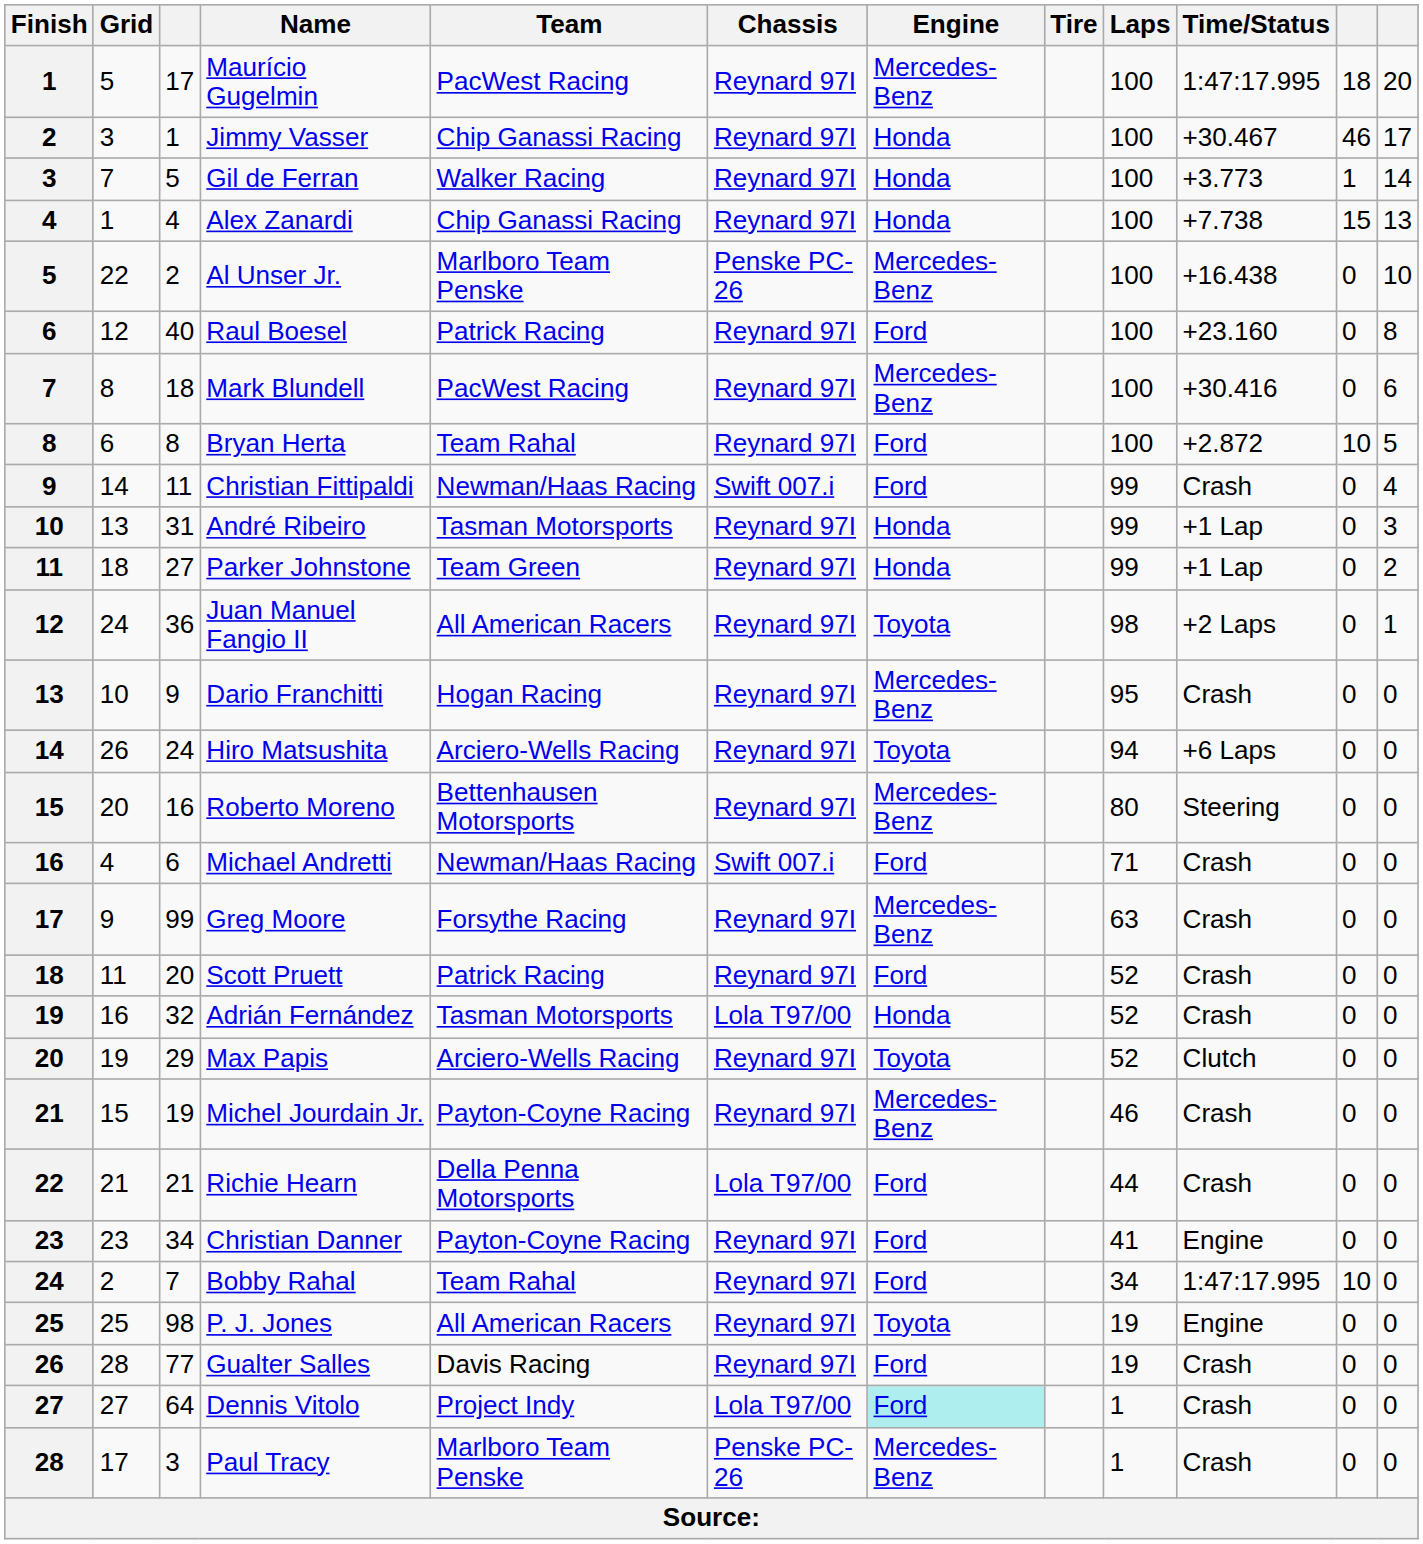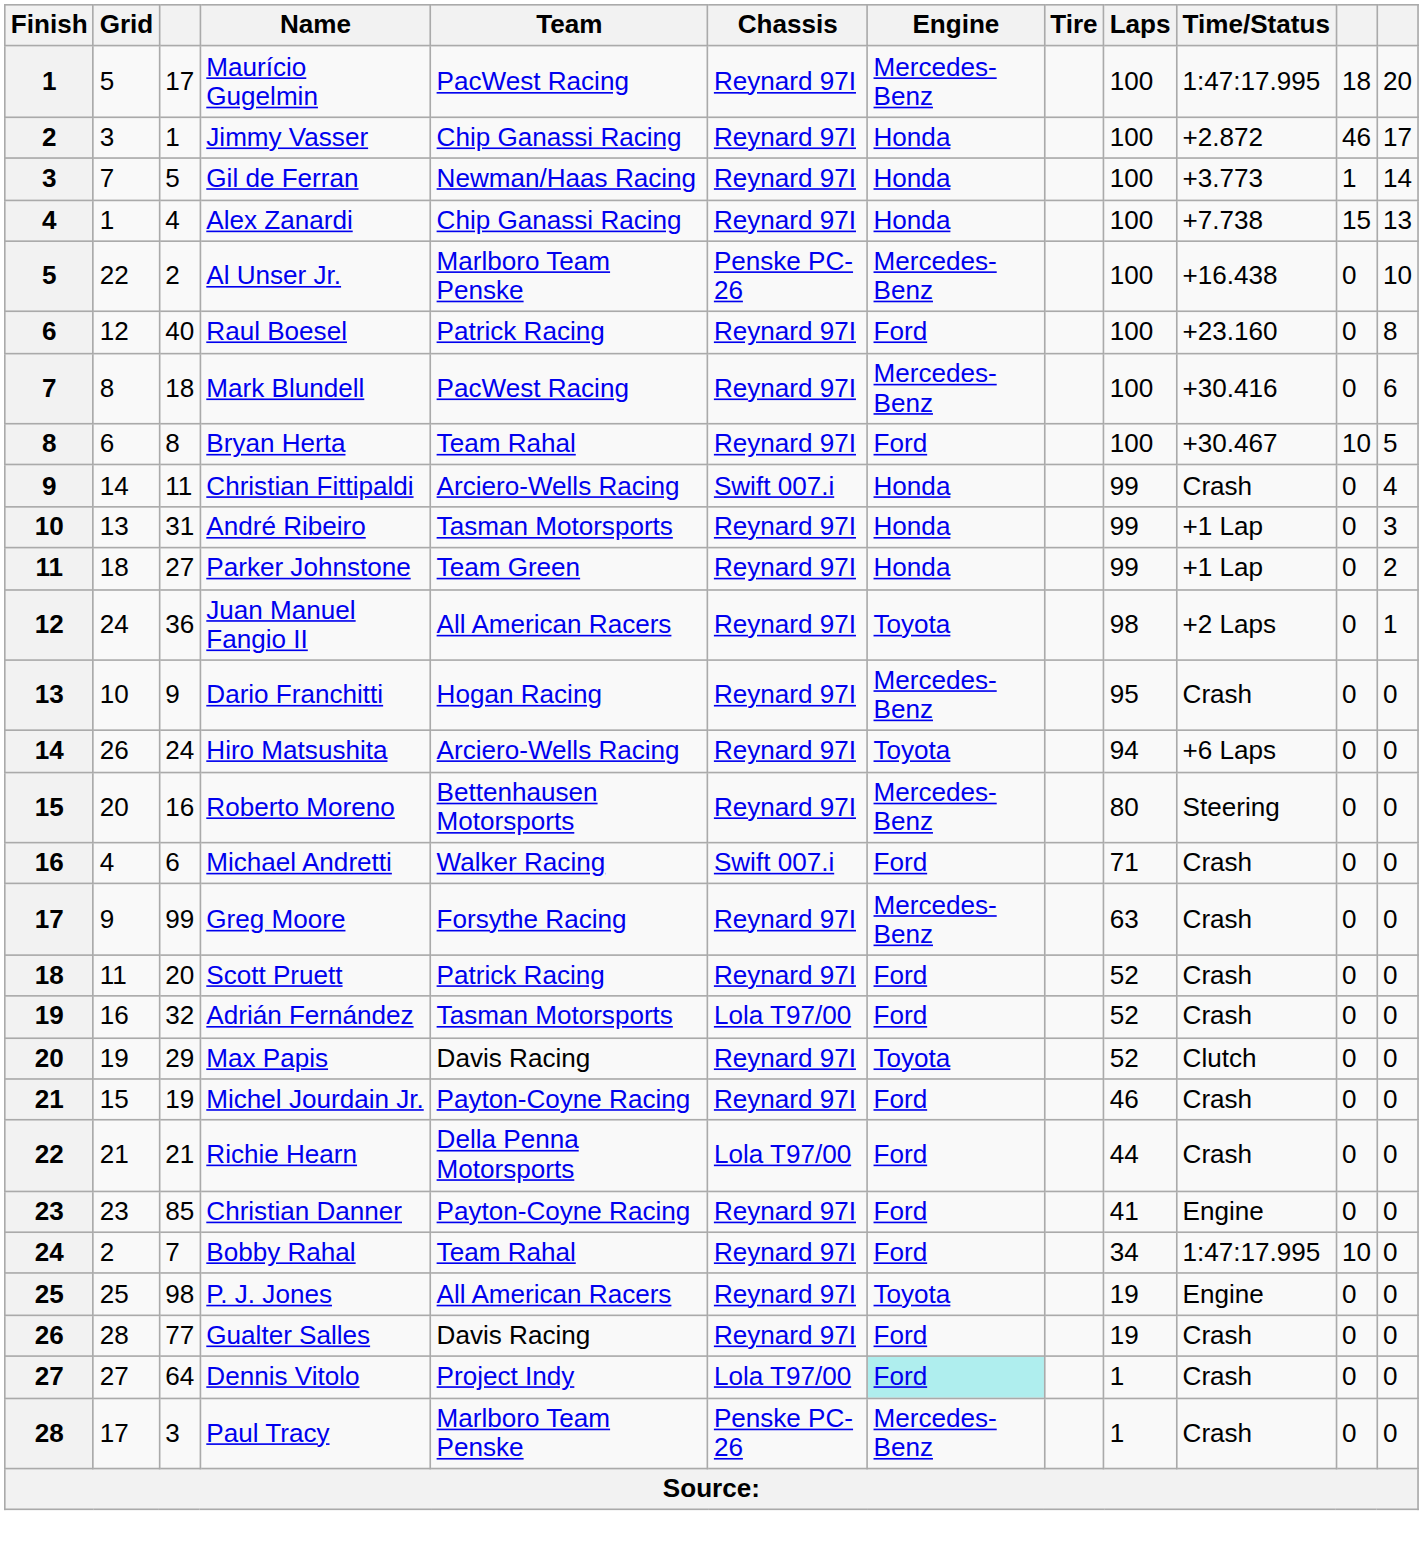 <table class="wikitable">
 <tr>
 <th>Finish</th>
 <th>Grid</th>
 <th></th>
 <th>Name</th>
 <th>Team</th>
 <th>Chassis</th>
 <th>Engine</th>
 <th>Tire</th>
 <th>Laps</th>
 <th>Time/Status</th>
 <th></th>
 <th></th>
 </tr>
 <tr>
 <th>1</th>
 <td>5</td>
 <td>17</td>
 <td> <a href='#'>Maurício Gugelmin</a></td>
 <td><a href='#'>PacWest Racing</a></td>
 <td><a href='#'>Reynard 97I</a></td>
 <td><a href='#'>Mercedes-Benz</a></td>
 <td></td>
 <td>100</td>
 <td>1:47:17.995</td>
 <td>18</td>
 <td>20</td>
 </tr>
 <tr>
 <th>2</th>
 <td>3</td>
 <td>1</td>
 <td> <a href='#'>Jimmy Vasser</a></td>
 <td><a href='#'>Chip Ganassi Racing</a></td>
 <td><a href='#'>Reynard 97I</a></td>
 <td><a href='#'>Honda</a></td>
 <td></td>
 <td>100</td>
-<td>+30.467</td>
+<td>+2.872</td>
 <td>46</td>
 <td>17</td>
 </tr>
 <tr>
 <th>3</th>
 <td>7</td>
 <td>5</td>
 <td> <a href='#'>Gil de Ferran</a></td>
-<td><a href='#'>Walker Racing</a></td>
+<td><a href='#'>Newman/Haas Racing</a></td>
 <td><a href='#'>Reynard 97I</a></td>
 <td><a href='#'>Honda</a></td>
 <td></td>
 <td>100</td>
 <td>+3.773</td>
 <td>1</td>
 <td>14</td>
 </tr>
 <tr>
 <th>4</th>
 <td>1</td>
 <td>4</td>
 <td> <a href='#'>Alex Zanardi</a></td>
 <td><a href='#'>Chip Ganassi Racing</a></td>
 <td><a href='#'>Reynard 97I</a></td>
 <td><a href='#'>Honda</a></td>
 <td></td>
 <td>100</td>
 <td>+7.738</td>
 <td>15</td>
 <td>13</td>
 </tr>
 <tr>
 <th>5</th>
 <td>22</td>
 <td>2</td>
 <td> <a href='#'>Al Unser Jr.</a></td>
 <td><a href='#'>Marlboro Team Penske</a></td>
 <td><a href='#'>Penske PC-26</a></td>
 <td><a href='#'>Mercedes-Benz</a></td>
 <td></td>
 <td>100</td>
 <td>+16.438</td>
 <td>0</td>
 <td>10</td>
 </tr>
 <tr>
 <th>6</th>
 <td>12</td>
 <td>40</td>
 <td> <a href='#'>Raul Boesel</a></td>
 <td><a href='#'>Patrick Racing</a></td>
 <td><a href='#'>Reynard 97I</a></td>
 <td><a href='#'>Ford</a></td>
 <td></td>
 <td>100</td>
 <td>+23.160</td>
 <td>0</td>
 <td>8</td>
 </tr>
 <tr>
 <th>7</th>
 <td>8</td>
 <td>18</td>
 <td> <a href='#'>Mark Blundell</a></td>
 <td><a href='#'>PacWest Racing</a></td>
 <td><a href='#'>Reynard 97I</a></td>
 <td><a href='#'>Mercedes-Benz</a></td>
 <td></td>
 <td>100</td>
 <td>+30.416</td>
 <td>0</td>
 <td>6</td>
 </tr>
 <tr>
 <th>8</th>
 <td>6</td>
 <td>8</td>
 <td> <a href='#'>Bryan Herta</a></td>
 <td><a href='#'>Team Rahal</a></td>
 <td><a href='#'>Reynard 97I</a></td>
 <td><a href='#'>Ford</a></td>
 <td></td>
 <td>100</td>
-<td>+2.872</td>
+<td>+30.467</td>
 <td>10</td>
 <td>5</td>
 </tr>
 <tr>
 <th>9</th>
 <td>14</td>
 <td>11</td>
 <td> <a href='#'>Christian Fittipaldi</a></td>
-<td><a href='#'>Newman/Haas Racing</a></td>
+<td><a href='#'>Arciero-Wells Racing</a></td>
 <td><a href='#'>Swift 007.i</a></td>
-<td><a href='#'>Ford</a></td>
+<td><a href='#'>Honda</a></td>
 <td></td>
 <td>99</td>
 <td>Crash</td>
 <td>0</td>
 <td>4</td>
 </tr>
 <tr>
 <th>10</th>
 <td>13</td>
 <td>31</td>
 <td> <a href='#'>André Ribeiro</a></td>
 <td><a href='#'>Tasman Motorsports</a></td>
 <td><a href='#'>Reynard 97I</a></td>
 <td><a href='#'>Honda</a></td>
 <td></td>
 <td>99</td>
 <td>+1 Lap</td>
 <td>0</td>
 <td>3</td>
 </tr>
 <tr>
 <th>11</th>
 <td>18</td>
 <td>27</td>
 <td> <a href='#'>Parker Johnstone</a></td>
 <td><a href='#'>Team Green</a></td>
 <td><a href='#'>Reynard 97I</a></td>
 <td><a href='#'>Honda</a></td>
 <td></td>
 <td>99</td>
 <td>+1 Lap</td>
 <td>0</td>
 <td>2</td>
 </tr>
 <tr>
 <th>12</th>
 <td>24</td>
 <td>36</td>
 <td> <a href='#'>Juan Manuel Fangio II</a></td>
 <td><a href='#'>All American Racers</a></td>
 <td><a href='#'>Reynard 97I</a></td>
 <td><a href='#'>Toyota</a></td>
 <td></td>
 <td>98</td>
 <td>+2 Laps</td>
 <td>0</td>
 <td>1</td>
 </tr>
 <tr>
 <th>13</th>
 <td>10</td>
 <td>9</td>
 <td> <a href='#'>Dario Franchitti</a></td>
 <td><a href='#'>Hogan Racing</a></td>
 <td><a href='#'>Reynard 97I</a></td>
 <td><a href='#'>Mercedes-Benz</a></td>
 <td></td>
 <td>95</td>
 <td>Crash</td>
 <td>0</td>
 <td>0</td>
 </tr>
 <tr>
 <th>14</th>
 <td>26</td>
 <td>24</td>
 <td> <a href='#'>Hiro Matsushita</a></td>
 <td><a href='#'>Arciero-Wells Racing</a></td>
 <td><a href='#'>Reynard 97I</a></td>
 <td><a href='#'>Toyota</a></td>
 <td></td>
 <td>94</td>
 <td>+6 Laps</td>
 <td>0</td>
 <td>0</td>
 </tr>
 <tr>
 <th>15</th>
 <td>20</td>
 <td>16</td>
 <td> <a href='#'>Roberto Moreno</a></td>
 <td><a href='#'>Bettenhausen Motorsports</a></td>
 <td><a href='#'>Reynard 97I</a></td>
 <td><a href='#'>Mercedes-Benz</a></td>
 <td></td>
 <td>80</td>
 <td>Steering</td>
 <td>0</td>
 <td>0</td>
 </tr>
 <tr>
 <th>16</th>
 <td>4</td>
 <td>6</td>
 <td> <a href='#'>Michael Andretti</a></td>
-<td><a href='#'>Newman/Haas Racing</a></td>
+<td><a href='#'>Walker Racing</a></td>
 <td><a href='#'>Swift 007.i</a></td>
 <td><a href='#'>Ford</a></td>
 <td></td>
 <td>71</td>
 <td>Crash</td>
 <td>0</td>
 <td>0</td>
 </tr>
 <tr>
 <th>17</th>
 <td>9</td>
 <td>99</td>
 <td> <a href='#'>Greg Moore</a></td>
 <td><a href='#'>Forsythe Racing</a></td>
 <td><a href='#'>Reynard 97I</a></td>
 <td><a href='#'>Mercedes-Benz</a></td>
 <td></td>
 <td>63</td>
 <td>Crash</td>
 <td>0</td>
 <td>0</td>
 </tr>
 <tr>
 <th>18</th>
 <td>11</td>
 <td>20</td>
 <td> <a href='#'>Scott Pruett</a></td>
 <td><a href='#'>Patrick Racing</a></td>
 <td><a href='#'>Reynard 97I</a></td>
 <td><a href='#'>Ford</a></td>
 <td></td>
 <td>52</td>
 <td>Crash</td>
 <td>0</td>
 <td>0</td>
 </tr>
 <tr>
 <th>19</th>
 <td>16</td>
 <td>32</td>
 <td> <a href='#'>Adrián Fernández</a></td>
 <td><a href='#'>Tasman Motorsports</a></td>
 <td><a href='#'>Lola T97/00</a></td>
-<td><a href='#'>Honda</a></td>
+<td><a href='#'>Ford</a></td>
 <td></td>
 <td>52</td>
 <td>Crash</td>
 <td>0</td>
 <td>0</td>
 </tr>
 <tr>
 <th>20</th>
 <td>19</td>
 <td>29</td>
 <td> <a href='#'>Max Papis</a></td>
-<td><a href='#'>Arciero-Wells Racing</a></td>
+<td>Davis Racing</td>
 <td><a href='#'>Reynard 97I</a></td>
 <td><a href='#'>Toyota</a></td>
 <td></td>
 <td>52</td>
 <td>Clutch</td>
 <td>0</td>
 <td>0</td>
 </tr>
 <tr>
 <th>21</th>
 <td>15</td>
 <td>19</td>
 <td> <a href='#'>Michel Jourdain Jr.</a></td>
 <td><a href='#'>Payton-Coyne Racing</a></td>
 <td><a href='#'>Reynard 97I</a></td>
-<td><a href='#'>Mercedes-Benz</a></td>
+<td><a href='#'>Ford</a></td>
 <td></td>
 <td>46</td>
 <td>Crash</td>
 <td>0</td>
 <td>0</td>
 </tr>
 <tr>
 <th>22</th>
 <td>21</td>
 <td>21</td>
 <td> <a href='#'>Richie Hearn</a></td>
 <td><a href='#'>Della Penna Motorsports</a></td>
 <td><a href='#'>Lola T97/00</a></td>
 <td><a href='#'>Ford</a></td>
 <td></td>
 <td>44</td>
 <td>Crash</td>
 <td>0</td>
 <td>0</td>
 </tr>
 <tr>
 <th>23</th>
 <td>23</td>
-<td>34</td>
+<td>85</td>
 <td> <a href='#'>Christian Danner</a></td>
 <td><a href='#'>Payton-Coyne Racing</a></td>
 <td><a href='#'>Reynard 97I</a></td>
 <td><a href='#'>Ford</a></td>
 <td></td>
 <td>41</td>
 <td>Engine</td>
 <td>0</td>
 <td>0</td>
 </tr>
 <tr>
 <th>24</th>
 <td>2</td>
 <td>7</td>
 <td> <a href='#'>Bobby Rahal</a></td>
 <td><a href='#'>Team Rahal</a></td>
 <td><a href='#'>Reynard 97I</a></td>
 <td><a href='#'>Ford</a></td>
 <td></td>
 <td>34</td>
 <td>1:47:17.995</td>
 <td>10</td>
 <td>0</td>
 </tr>
 <tr>
 <th>25</th>
 <td>25</td>
 <td>98</td>
 <td> <a href='#'>P. J. Jones</a></td>
 <td><a href='#'>All American Racers</a></td>
 <td><a href='#'>Reynard 97I</a></td>
 <td><a href='#'>Toyota</a></td>
 <td></td>
 <td>19</td>
 <td>Engine</td>
 <td>0</td>
 <td>0</td>
 </tr>
 <tr>
 <th>26</th>
 <td>28</td>
 <td>77</td>
 <td> <a href='#'>Gualter Salles</a></td>
 <td>Davis Racing</td>
 <td><a href='#'>Reynard 97I</a></td>
 <td><a href='#'>Ford</a></td>
 <td></td>
 <td>19</td>
 <td>Crash</td>
 <td>0</td>
 <td>0</td>
 </tr>
 <tr>
 <th>27</th>
 <td>27</td>
 <td>64</td>
 <td> <a href='#'>Dennis Vitolo</a></td>
 <td><a href='#'>Project Indy</a></td>
 <td><a href='#'>Lola T97/00</a></td>
 <td style="background: paleturquoise;"><a href='#'>Ford</a></td>
 <td></td>
 <td>1</td>
 <td>Crash</td>
 <td>0</td>
 <td>0</td>
 </tr>
 <tr>
 <th>28</th>
 <td>17</td>
 <td>3</td>
 <td> <a href='#'>Paul Tracy</a></td>
 <td><a href='#'>Marlboro Team Penske</a></td>
 <td><a href='#'>Penske PC-26</a></td>
 <td><a href='#'>Mercedes-Benz</a></td>
 <td></td>
 <td>1</td>
 <td>Crash</td>
 <td>0</td>
 <td>0</td>
 </tr>
 <tr>
 <th colspan=12>Source:</th>
 </tr>
 </table>
